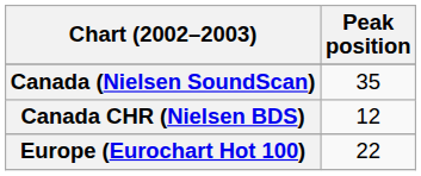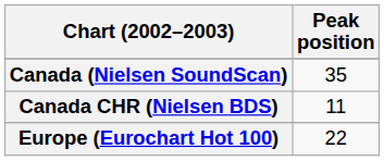 <table class="wikitable sortable plainrowheaders" style="text-align:center">
 <tr>
 <th>Chart (2002–2003)</th>
 <th>Peak<br>position</th>
 </tr>
 <tr>
 </tr>
 <tr>
 </tr>
 <tr>
 </tr>
 <tr>
 </tr>
 <tr>
 <th scope=row>Canada (<a href='#'>Nielsen SoundScan</a>)</th>
 <td style="text-align:center;">35</td>
 </tr>
 <tr>
 <th scope="row">Canada CHR (<a href='#'>Nielsen BDS</a>)</th>
-<td style="text-align:center">12</td>
+<td style="text-align:center">11</td>
 </tr>
 <tr>
 </tr>
 <tr>
 <th scope="row">Europe (<a href='#'>Eurochart Hot 100</a>)</th>
 <td>22</td>
 </tr>
 <tr>
 </tr>
 <tr>
 </tr>
 <tr>
 </tr>
 <tr>
 </tr>
 <tr>
 </tr>
 <tr>
 </tr>
 <tr>
 </tr>
 <tr>
 </tr>
 <tr>
 </tr>
 <tr>
 </tr>
 <tr>
 </tr>
 <tr>
 </tr>
 <tr>
 </tr>
 <tr>
 </tr>
 <tr>
 </tr>
 <tr>
 </tr>
 <tr>
 </tr>
 <tr>
 </tr>
 </table>
